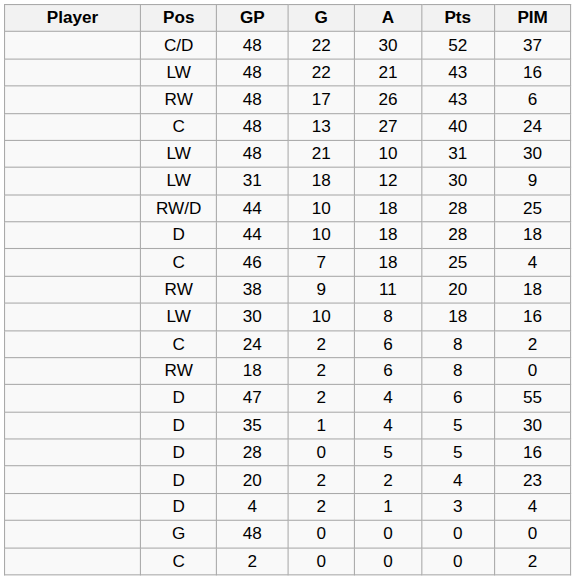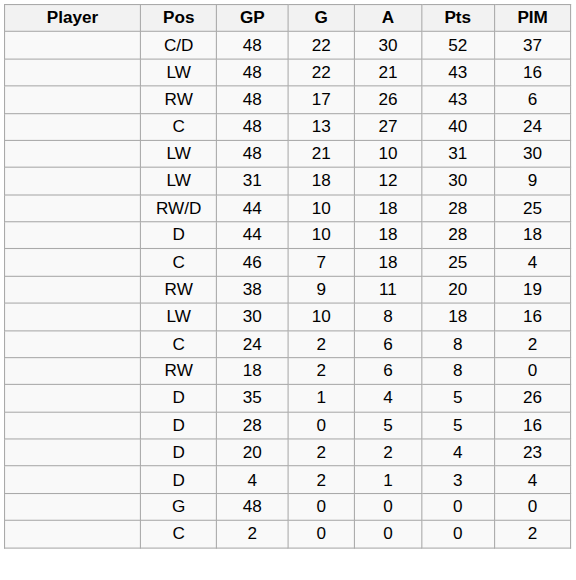 <table class="wikitable sortable" width="60%">
 <tr ALIGN="center">
 <th bgcolor="#DDDDFF" width="10%">Player</th>
 <th bgcolor="#DDDDFF" width="3%" title="Position">Pos</th>
 <th bgcolor="#DDDDFF" width="5%" title="Games played">GP</th>
 <th bgcolor="#DDDDFF" width="5%" title="Goals">G</th>
 <th bgcolor="#DDDDFF" width="5%" title="Assists">A</th>
 <th bgcolor="#DDDDFF" width="5%" title="Points">Pts</th>
 <th bgcolor="#DDDDFF" width="5%" title="Penalties in Minutes">PIM</th>
 </tr>
 <tr align="center">
 <td align="right"></td>
 <td>C/D</td>
 <td>48</td>
 <td>22</td>
 <td>30</td>
 <td>52</td>
 <td>37</td>
 </tr>
 <tr align="center">
 <td align="right"></td>
 <td>LW</td>
 <td>48</td>
 <td>22</td>
 <td>21</td>
 <td>43</td>
 <td>16</td>
 </tr>
 <tr align="center">
 <td align="right"></td>
 <td>RW</td>
 <td>48</td>
 <td>17</td>
 <td>26</td>
 <td>43</td>
 <td>6</td>
 </tr>
 <tr align="center">
 <td align="right"></td>
 <td>C</td>
 <td>48</td>
 <td>13</td>
 <td>27</td>
 <td>40</td>
 <td>24</td>
 </tr>
 <tr align="center">
 <td align="right"></td>
 <td>LW</td>
 <td>48</td>
 <td>21</td>
 <td>10</td>
 <td>31</td>
 <td>30</td>
 </tr>
 <tr align="center">
 <td align="right"></td>
 <td>LW</td>
 <td>31</td>
 <td>18</td>
 <td>12</td>
 <td>30</td>
 <td>9</td>
 </tr>
 <tr align="center">
 <td align="right"></td>
 <td>RW/D</td>
 <td>44</td>
 <td>10</td>
 <td>18</td>
 <td>28</td>
 <td>25</td>
 </tr>
 <tr align="center">
 <td align="right"></td>
 <td>D</td>
 <td>44</td>
 <td>10</td>
 <td>18</td>
 <td>28</td>
 <td>18</td>
 </tr>
 <tr align="center">
 <td align="right"></td>
 <td>C</td>
 <td>46</td>
 <td>7</td>
 <td>18</td>
 <td>25</td>
 <td>4</td>
 </tr>
 <tr align="center">
 <td align="right"></td>
 <td>RW</td>
 <td>38</td>
 <td>9</td>
 <td>11</td>
 <td>20</td>
-<td>18</td>
+<td>19</td>
 </tr>
 <tr align="center">
 <td align="right"></td>
 <td>LW</td>
 <td>30</td>
 <td>10</td>
 <td>8</td>
 <td>18</td>
 <td>16</td>
 </tr>
 <tr align="center">
 <td align="right"></td>
 <td>C</td>
 <td>24</td>
 <td>2</td>
 <td>6</td>
 <td>8</td>
 <td>2</td>
 </tr>
 <tr align="center">
 <td align="right"></td>
 <td>RW</td>
 <td>18</td>
 <td>2</td>
 <td>6</td>
 <td>8</td>
 <td>0</td>
 </tr>
 <tr align="center">
 <td align="right"></td>
 <td>D</td>
-<td>47</td>
-<td>2</td>
-<td>4</td>
-<td>6</td>
-<td>55</td>
-</tr>
-<tr align="center">
-<td align="right"></td>
-<td>D</td>
 <td>35</td>
 <td>1</td>
 <td>4</td>
 <td>5</td>
-<td>30</td>
+<td>26</td>
 </tr>
 <tr align="center">
 <td align="right"></td>
 <td>D</td>
 <td>28</td>
 <td>0</td>
 <td>5</td>
 <td>5</td>
 <td>16</td>
 </tr>
 <tr align="center">
 <td align="right"></td>
 <td>D</td>
 <td>20</td>
 <td>2</td>
 <td>2</td>
 <td>4</td>
 <td>23</td>
 </tr>
 <tr align="center">
 <td align="right"></td>
 <td>D</td>
 <td>4</td>
 <td>2</td>
 <td>1</td>
 <td>3</td>
 <td>4</td>
 </tr>
 <tr align="center">
 <td align="right"></td>
 <td>G</td>
 <td>48</td>
 <td>0</td>
 <td>0</td>
 <td>0</td>
 <td>0</td>
 </tr>
 <tr align="center">
 <td align="right"></td>
 <td>C</td>
 <td>2</td>
 <td>0</td>
 <td>0</td>
 <td>0</td>
 <td>2</td>
 </tr>
 </table>
